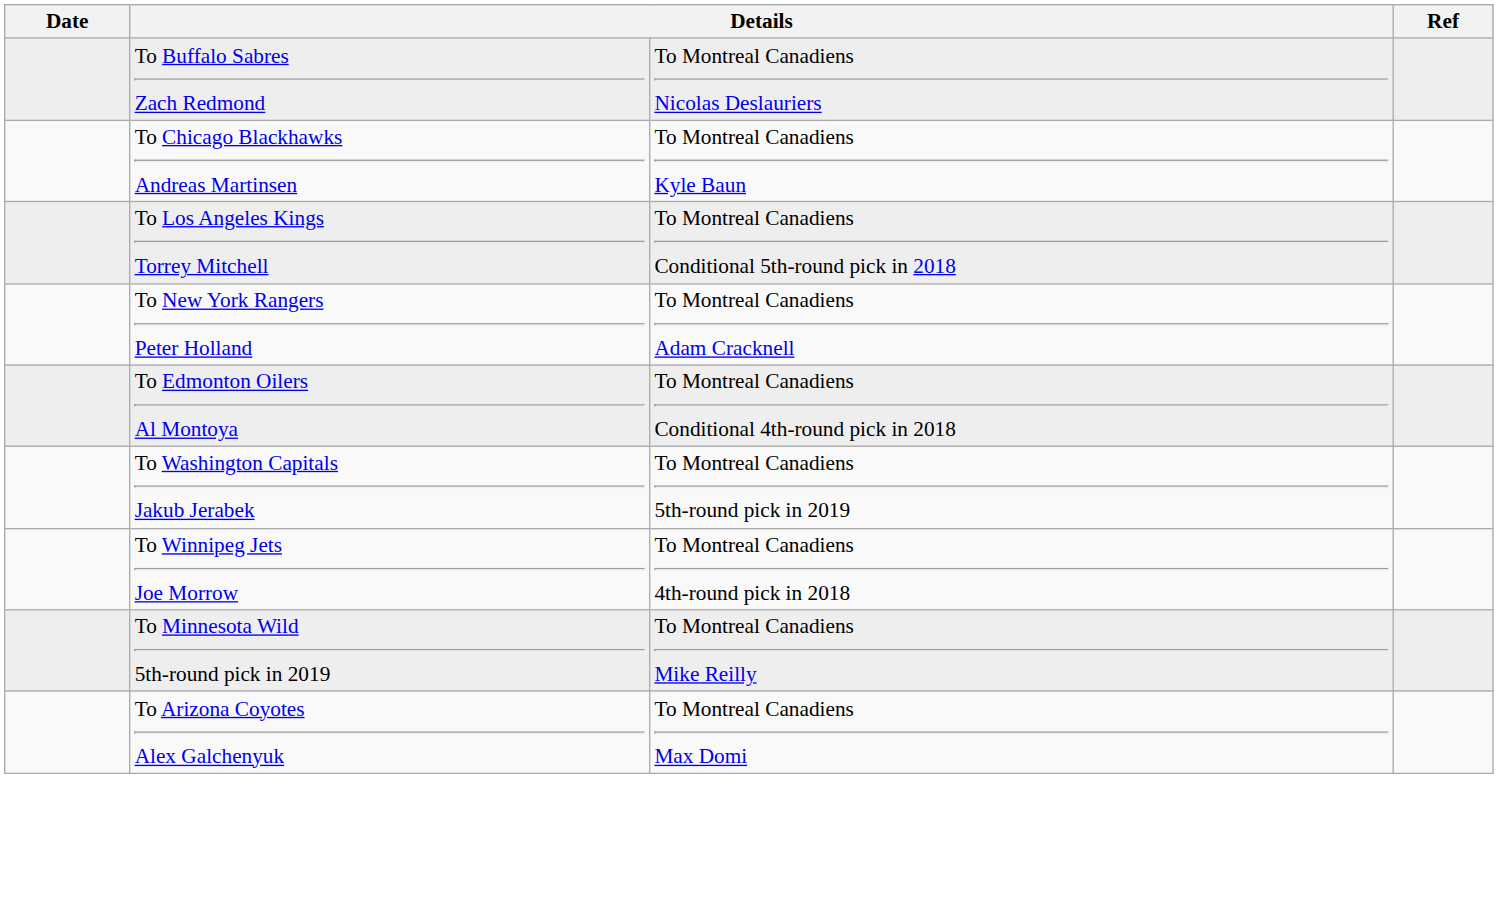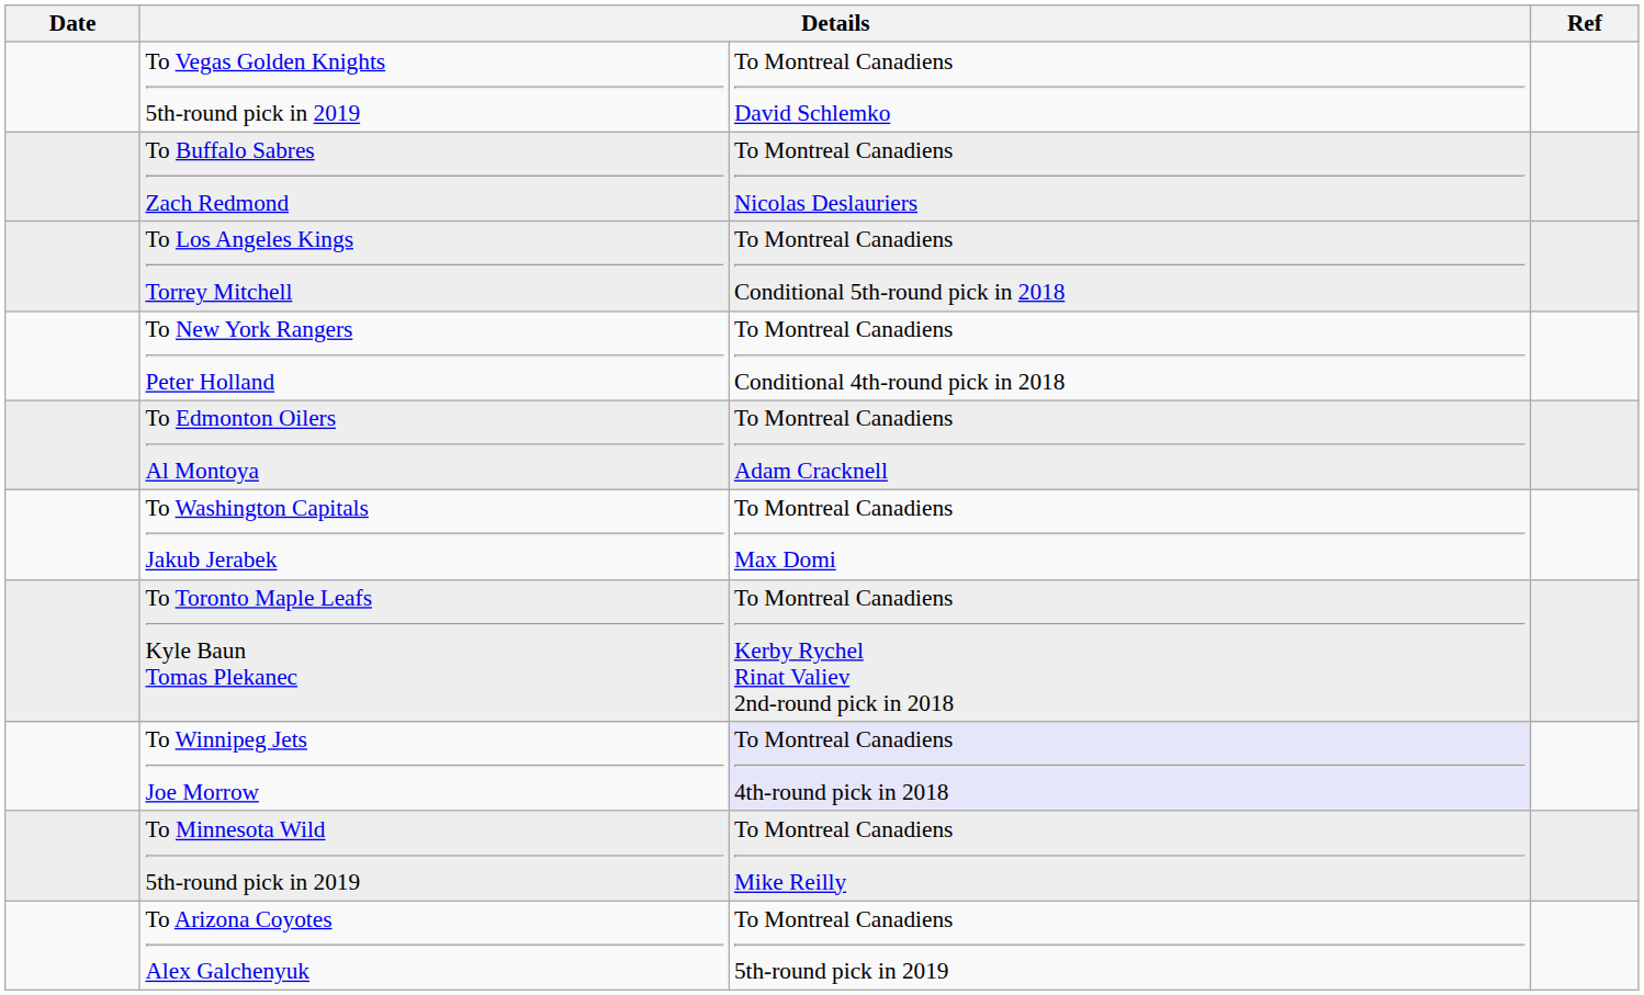 <table class="wikitable" style="border-collapse: collapse; width: 70em; padding: 3;">
 <tr style="background:#ddd;">
 <th>Date</th>
 <th colspan="2">Details</th>
 <th><strong>Ref</strong></th>
 </tr>
+<tr>
+<td></td>
+<td valign="top">To <a href='#'>Vegas Golden Knights</a><hr>5th-round pick in <a href='#'>2019</a></td>
+<td valign="top">To Montreal Canadiens<hr><a href='#'>David Schlemko</a></td>
+<td></td>
+</tr>
 <tr style="background:#eee;">
 <td></td>
 <td valign="top">To <a href='#'>Buffalo Sabres</a><hr><a href='#'>Zach Redmond</a></td>
 <td valign="top">To Montreal Canadiens<hr><a href='#'>Nicolas Deslauriers</a></td>
-<td></td>
-</tr>
-<tr>
-<td></td>
-<td valign="top">To <a href='#'>Chicago Blackhawks</a><hr><a href='#'>Andreas Martinsen</a></td>
-<td valign="top">To Montreal Canadiens<hr><a href='#'>Kyle Baun</a></td>
 <td></td>
 </tr>
 <tr style="background:#eee;">
 <td></td>
 <td valign="top">To <a href='#'>Los Angeles Kings</a><hr><a href='#'>Torrey Mitchell</a></td>
 <td valign="top">To Montreal Canadiens<hr>Conditional 5th-round pick in <a href='#'>2018</a></td>
 <td></td>
 </tr>
 <tr>
 <td></td>
 <td valign="top">To <a href='#'>New York Rangers</a><hr><a href='#'>Peter Holland</a></td>
-<td valign="top">To Montreal Canadiens<hr><a href='#'>Adam Cracknell</a></td>
+<td valign="top">To Montreal Canadiens<hr>Conditional 4th-round pick in 2018</td>
 <td></td>
 </tr>
 <tr style="background:#eee;">
 <td></td>
 <td valign="top">To <a href='#'>Edmonton Oilers</a><hr><a href='#'>Al Montoya</a></td>
-<td valign="top">To Montreal Canadiens<hr>Conditional 4th-round pick in 2018</td>
+<td valign="top">To Montreal Canadiens<hr><a href='#'>Adam Cracknell</a></td>
 <td></td>
 </tr>
 <tr>
 <td></td>
 <td valign="top">To <a href='#'>Washington Capitals</a><hr><a href='#'>Jakub Jerabek</a></td>
-<td valign="top">To Montreal Canadiens<hr>5th-round pick in 2019</td>
+<td valign="top">To Montreal Canadiens<hr><a href='#'>Max Domi</a></td>
+<td></td>
+</tr>
+<tr style="background:#eee;">
+<td></td>
+<td valign="top">To <a href='#'>Toronto Maple Leafs</a><hr>Kyle Baun<br><a href='#'>Tomas Plekanec</a></td>
+<td valign="top">To Montreal Canadiens<hr><a href='#'>Kerby Rychel</a><br><a href='#'>Rinat Valiev</a><br>2nd-round pick in 2018</td>
 <td></td>
 </tr>
 <tr>
 <td></td>
 <td valign="top">To <a href='#'>Winnipeg Jets</a><hr><a href='#'>Joe Morrow</a></td>
-<td valign="top">To Montreal Canadiens<hr>4th-round pick in 2018</td>
+<td valign="top" style="background: lavender;">To Montreal Canadiens<hr>4th-round pick in 2018</td>
 <td></td>
 </tr>
 <tr style="background:#eee;">
 <td></td>
 <td valign="top">To <a href='#'>Minnesota Wild</a><hr>5th-round pick in 2019</td>
 <td valign="top">To Montreal Canadiens<hr><a href='#'>Mike Reilly</a></td>
 <td></td>
 </tr>
 <tr>
 <td></td>
 <td valign="top">To <a href='#'>Arizona Coyotes</a><hr><a href='#'>Alex Galchenyuk</a></td>
-<td valign="top">To Montreal Canadiens<hr><a href='#'>Max Domi</a></td>
+<td valign="top">To Montreal Canadiens<hr>5th-round pick in 2019</td>
 <td></td>
 </tr>
 </table>
